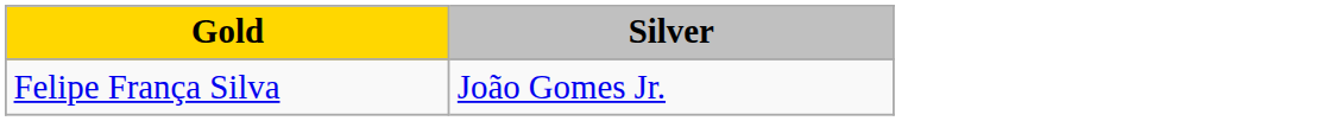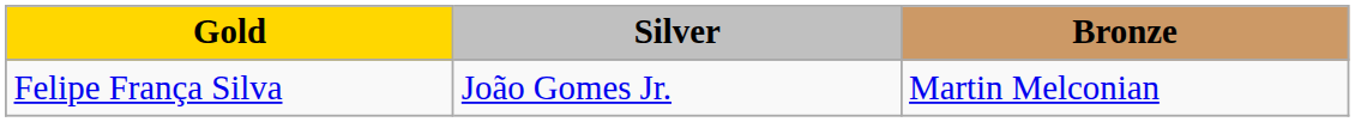 <table class="wikitable" style="text-align:left">
 <tr align="center">
 <td width=200 bgcolor=gold><strong>Gold</strong></td>
 <td width=200 bgcolor=silver><strong>Silver</strong></td>
+<td width=200 bgcolor=CC9966><strong>Bronze</strong></td>
 </tr>
 <tr>
 <td><a href='#'>Felipe França Silva</a><br><em></em></td>
 <td><a href='#'>João Gomes Jr.</a><br><em></em></td>
+<td><a href='#'>Martin Melconian</a><br><em></em></td>
 </tr>
 </table>
